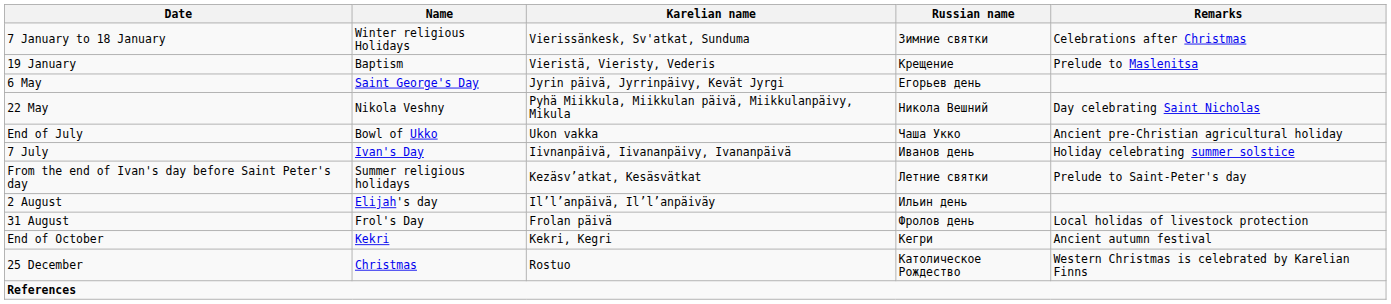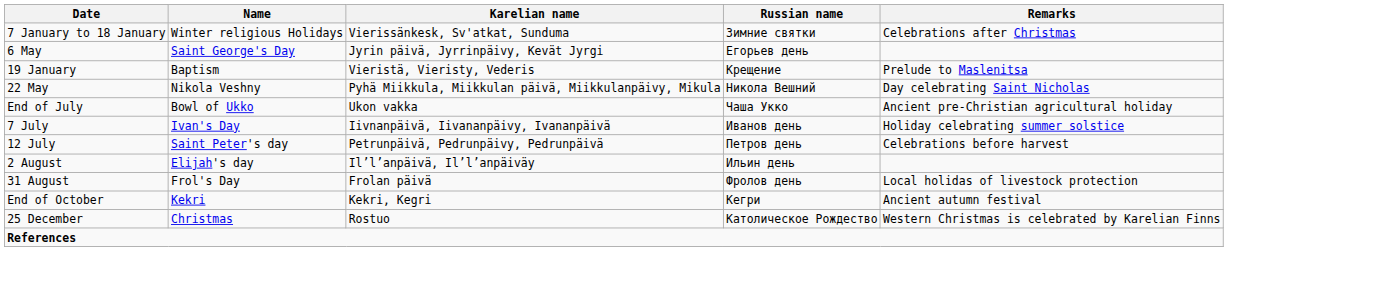 <table class="wikitable">
 <tr>
 <th>Date</th>
 <th>Name</th>
 <th>Karelian name</th>
 <th>Russian name</th>
 <th>Remarks</th>
 </tr>
 <tr>
 <td>7 January to 18 January</td>
 <td>Winter religious Holidays</td>
 <td>Vierissänkesk, Sv'atkat, Sunduma</td>
 <td>Зимние святки</td>
 <td>Celebrations after <a href='#'>Christmas</a></td>
 </tr>
 <tr>
+<td>6 May</td>
+<td><a href='#'>Saint George's Day</a></td>
+<td>Jyrin päivä, Jyrrinpäivy, Kevät Jyrgi</td>
+<td>Егорьев день</td>
+<td></td>
+</tr>
+<tr>
 <td>19 January</td>
 <td>Baptism</td>
 <td>Vieristä, Vieristy, Vederis</td>
 <td>Крещение</td>
 <td>Prelude to <a href='#'>Maslenitsa</a></td>
-</tr>
-<tr>
-<td>6 May</td>
-<td><a href='#'>Saint George's Day</a></td>
-<td>Jyrin päivä, Jyrrinpäivy, Kevät Jyrgi</td>
-<td>Егорьев день</td>
-<td></td>
 </tr>
 <tr>
 <td>22 May</td>
 <td>Nikola Veshny</td>
 <td>Pyhä Miikkula, Miikkulan päivä, Miikkulanpäivy, Mikula</td>
 <td>Никола Вешний</td>
 <td>Day celebrating <a href='#'>Saint Nicholas</a></td>
 </tr>
 <tr>
 <td>End of July</td>
 <td>Bowl of <a href='#'>Ukko</a></td>
 <td>Ukon vakka</td>
 <td>Чаша Укко</td>
 <td>Ancient pre-Christian agricultural holiday</td>
 </tr>
 <tr>
 <td>7 July</td>
 <td><a href='#'>Ivan's Day</a></td>
 <td>Iivnanpäivä, Iivananpäivy, Ivananpäivä</td>
 <td>Иванов день</td>
 <td>Holiday celebrating <a href='#'>summer solstice</a></td>
 </tr>
 <tr>
-<td>From the end of Ivan's day before Saint Peter's day</td>
-<td>Summer religious holidays</td>
-<td>Kezäsv’atkat, Kesäsvätkat</td>
-<td>Летние святки</td>
-<td>Prelude to Saint-Peter's day</td>
+<td>12 July</td>
+<td><a href='#'>Saint Peter</a>'s day</td>
+<td>Petrunpäivä, Pedrunpäivy, Pedrunpäivä</td>
+<td>Петров день</td>
+<td>Celebrations before harvest</td>
 </tr>
 <tr>
 <td>2 August</td>
 <td><a href='#'>Elijah</a>'s day</td>
 <td>Il’l’anpäivä, Il’l’anpäiväy</td>
 <td>Ильин день</td>
 <td></td>
 </tr>
 <tr>
 <td>31 August</td>
 <td>Frol's Day</td>
 <td>Frolan päivä</td>
 <td>Фролов день</td>
 <td>Local holidas of livestock protection</td>
 </tr>
 <tr>
 <td>End of October</td>
 <td><a href='#'>Kekri</a></td>
 <td>Kekri, Kegri</td>
 <td>Кегри</td>
 <td>Ancient autumn festival</td>
 </tr>
 <tr>
 <td>25 December</td>
 <td><a href='#'>Christmas</a></td>
 <td>Rostuo</td>
 <td>Католическое Рождество</td>
 <td>Western Christmas is celebrated by Karelian Finns</td>
 </tr>
 <tr>
 <td colspan="5"><strong>References</strong></td>
 </tr>
 </table>
